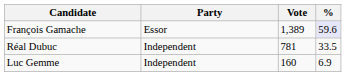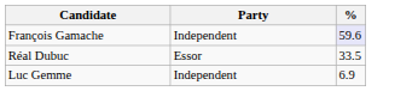 <table class="wikitable">
 <tr>
 <th bgcolor="#DDDDFF" width="200px">Candidate</th>
 <th bgcolor="#DDDDFF" width="200px">Party</th>
-<th bgcolor="#DDDDFF" width="50px">Vote</th>
 <th bgcolor="#DDDDFF" width="30px">%</th>
 </tr>
 <tr>
 <td>François Gamache</td>
-<td>Essor</td>
-<td>1,389</td>
+<td>Independent</td>
 <td style="background: lavender;">59.6</td>
 </tr>
 <tr>
 <td>Réal Dubuc</td>
-<td>Independent</td>
-<td>781</td>
+<td>Essor</td>
 <td>33.5</td>
 </tr>
 <tr>
 <td>Luc Gemme</td>
 <td>Independent</td>
-<td>160</td>
 <td>6.9</td>
 </tr>
 </table>
